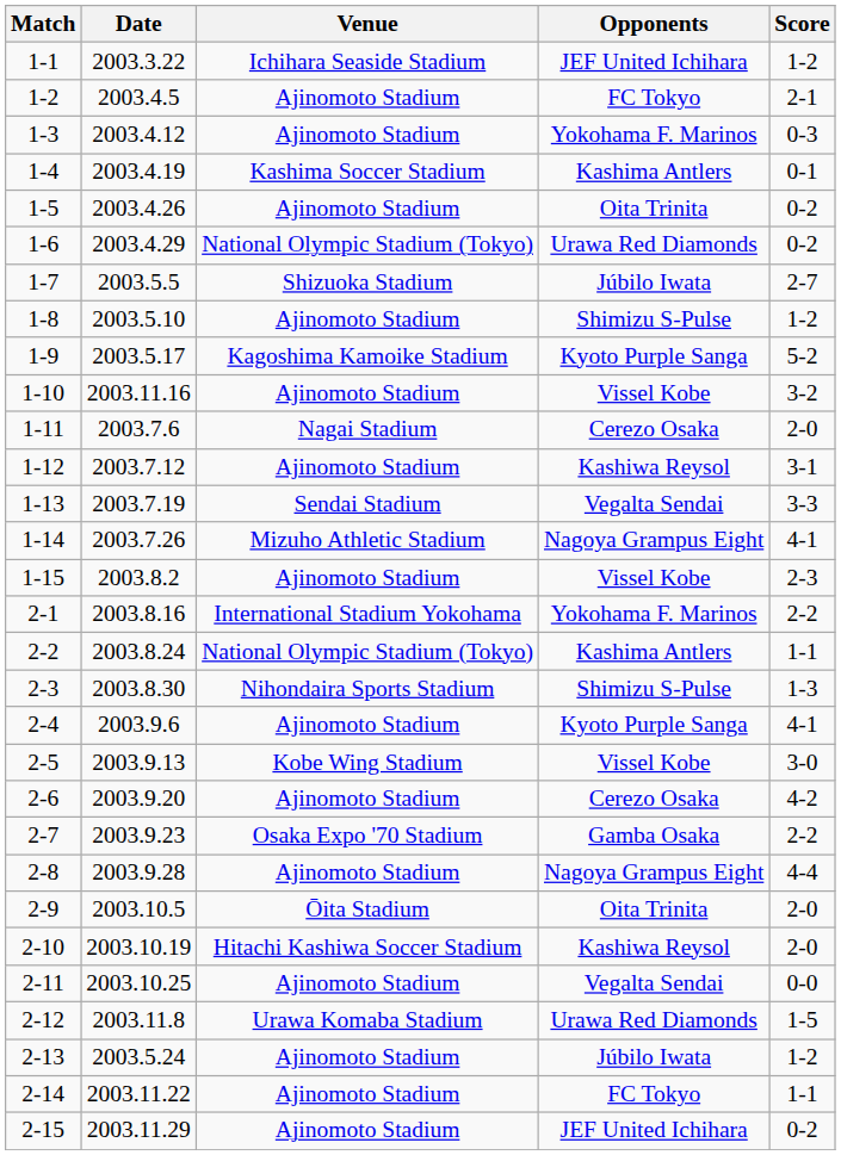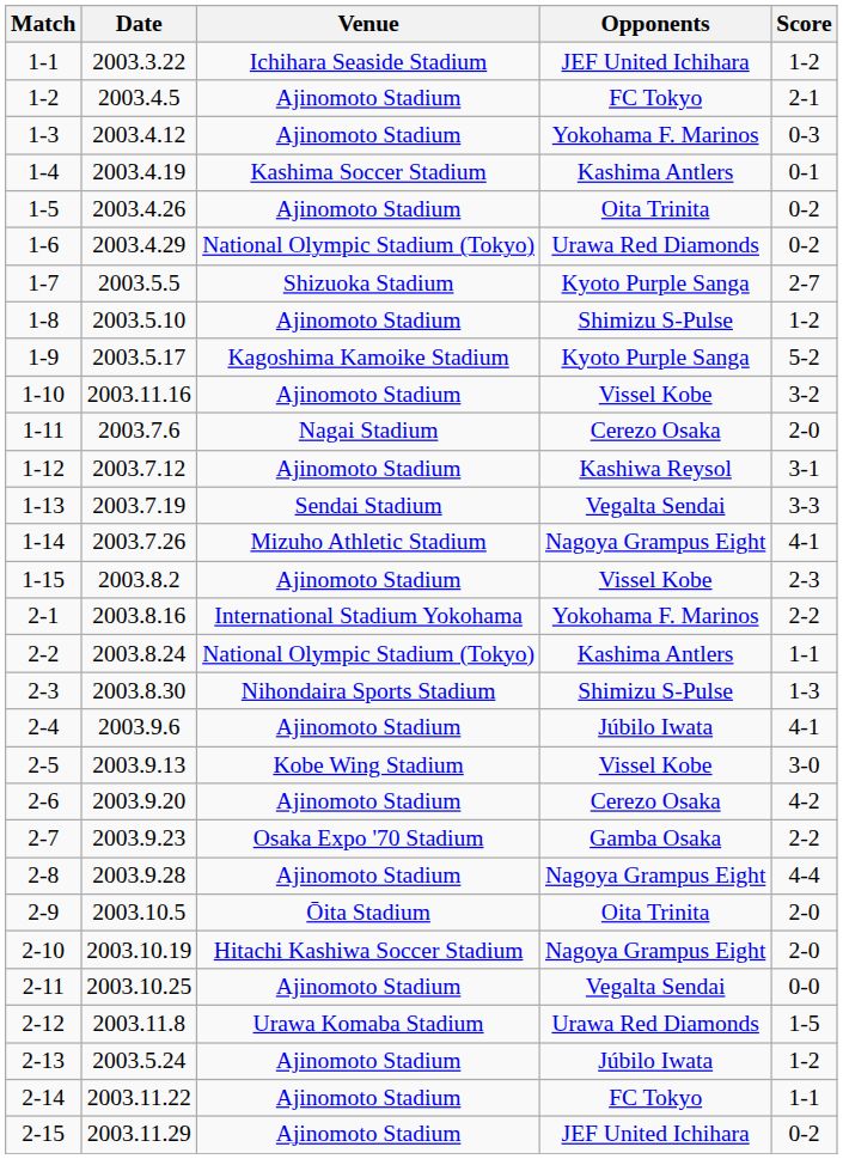 <table class="wikitable" style="text-align:center;">
 <tr>
 <th>Match</th>
 <th>Date</th>
 <th>Venue</th>
 <th>Opponents</th>
 <th>Score</th>
 </tr>
 <tr>
 <td>1-1</td>
 <td>2003.3.22</td>
 <td><a href='#'>Ichihara Seaside Stadium</a></td>
 <td><a href='#'>JEF United Ichihara</a></td>
 <td>1-2</td>
 </tr>
 <tr>
 <td>1-2</td>
 <td>2003.4.5</td>
 <td><a href='#'>Ajinomoto Stadium</a></td>
 <td><a href='#'>FC Tokyo</a></td>
 <td>2-1</td>
 </tr>
 <tr>
 <td>1-3</td>
 <td>2003.4.12</td>
 <td><a href='#'>Ajinomoto Stadium</a></td>
 <td><a href='#'>Yokohama F. Marinos</a></td>
 <td>0-3</td>
 </tr>
 <tr>
 <td>1-4</td>
 <td>2003.4.19</td>
 <td><a href='#'>Kashima Soccer Stadium</a></td>
 <td><a href='#'>Kashima Antlers</a></td>
 <td>0-1</td>
 </tr>
 <tr>
 <td>1-5</td>
 <td>2003.4.26</td>
 <td><a href='#'>Ajinomoto Stadium</a></td>
 <td><a href='#'>Oita Trinita</a></td>
 <td>0-2</td>
 </tr>
 <tr>
 <td>1-6</td>
 <td>2003.4.29</td>
 <td><a href='#'>National Olympic Stadium (Tokyo)</a></td>
 <td><a href='#'>Urawa Red Diamonds</a></td>
 <td>0-2</td>
 </tr>
 <tr>
 <td>1-7</td>
 <td>2003.5.5</td>
 <td><a href='#'>Shizuoka Stadium</a></td>
-<td><a href='#'>Júbilo Iwata</a></td>
+<td><a href='#'>Kyoto Purple Sanga</a></td>
 <td>2-7</td>
 </tr>
 <tr>
 <td>1-8</td>
 <td>2003.5.10</td>
 <td><a href='#'>Ajinomoto Stadium</a></td>
 <td><a href='#'>Shimizu S-Pulse</a></td>
 <td>1-2</td>
 </tr>
 <tr>
 <td>1-9</td>
 <td>2003.5.17</td>
 <td><a href='#'>Kagoshima Kamoike Stadium</a></td>
 <td><a href='#'>Kyoto Purple Sanga</a></td>
 <td>5-2</td>
 </tr>
 <tr>
 <td>1-10</td>
 <td>2003.11.16</td>
 <td><a href='#'>Ajinomoto Stadium</a></td>
 <td><a href='#'>Vissel Kobe</a></td>
 <td>3-2</td>
 </tr>
 <tr>
 <td>1-11</td>
 <td>2003.7.6</td>
 <td><a href='#'>Nagai Stadium</a></td>
 <td><a href='#'>Cerezo Osaka</a></td>
 <td>2-0</td>
 </tr>
 <tr>
 <td>1-12</td>
 <td>2003.7.12</td>
 <td><a href='#'>Ajinomoto Stadium</a></td>
 <td><a href='#'>Kashiwa Reysol</a></td>
 <td>3-1</td>
 </tr>
 <tr>
 <td>1-13</td>
 <td>2003.7.19</td>
 <td><a href='#'>Sendai Stadium</a></td>
 <td><a href='#'>Vegalta Sendai</a></td>
 <td>3-3</td>
 </tr>
 <tr>
 <td>1-14</td>
 <td>2003.7.26</td>
 <td><a href='#'>Mizuho Athletic Stadium</a></td>
 <td><a href='#'>Nagoya Grampus Eight</a></td>
 <td>4-1</td>
 </tr>
 <tr>
 <td>1-15</td>
 <td>2003.8.2</td>
 <td><a href='#'>Ajinomoto Stadium</a></td>
 <td><a href='#'>Vissel Kobe</a></td>
 <td>2-3</td>
 </tr>
 <tr>
 <td>2-1</td>
 <td>2003.8.16</td>
 <td><a href='#'>International Stadium Yokohama</a></td>
 <td><a href='#'>Yokohama F. Marinos</a></td>
 <td>2-2</td>
 </tr>
 <tr>
 <td>2-2</td>
 <td>2003.8.24</td>
 <td><a href='#'>National Olympic Stadium (Tokyo)</a></td>
 <td><a href='#'>Kashima Antlers</a></td>
 <td>1-1</td>
 </tr>
 <tr>
 <td>2-3</td>
 <td>2003.8.30</td>
 <td><a href='#'>Nihondaira Sports Stadium</a></td>
 <td><a href='#'>Shimizu S-Pulse</a></td>
 <td>1-3</td>
 </tr>
 <tr>
 <td>2-4</td>
 <td>2003.9.6</td>
 <td><a href='#'>Ajinomoto Stadium</a></td>
-<td><a href='#'>Kyoto Purple Sanga</a></td>
+<td><a href='#'>Júbilo Iwata</a></td>
 <td>4-1</td>
 </tr>
 <tr>
 <td>2-5</td>
 <td>2003.9.13</td>
 <td><a href='#'>Kobe Wing Stadium</a></td>
 <td><a href='#'>Vissel Kobe</a></td>
 <td>3-0</td>
 </tr>
 <tr>
 <td>2-6</td>
 <td>2003.9.20</td>
 <td><a href='#'>Ajinomoto Stadium</a></td>
 <td><a href='#'>Cerezo Osaka</a></td>
 <td>4-2</td>
 </tr>
 <tr>
 <td>2-7</td>
 <td>2003.9.23</td>
 <td><a href='#'>Osaka Expo '70 Stadium</a></td>
 <td><a href='#'>Gamba Osaka</a></td>
 <td>2-2</td>
 </tr>
 <tr>
 <td>2-8</td>
 <td>2003.9.28</td>
 <td><a href='#'>Ajinomoto Stadium</a></td>
 <td><a href='#'>Nagoya Grampus Eight</a></td>
 <td>4-4</td>
 </tr>
 <tr>
 <td>2-9</td>
 <td>2003.10.5</td>
 <td><a href='#'>Ōita Stadium</a></td>
 <td><a href='#'>Oita Trinita</a></td>
 <td>2-0</td>
 </tr>
 <tr>
 <td>2-10</td>
 <td>2003.10.19</td>
 <td><a href='#'>Hitachi Kashiwa Soccer Stadium</a></td>
-<td><a href='#'>Kashiwa Reysol</a></td>
+<td><a href='#'>Nagoya Grampus Eight</a></td>
 <td>2-0</td>
 </tr>
 <tr>
 <td>2-11</td>
 <td>2003.10.25</td>
 <td><a href='#'>Ajinomoto Stadium</a></td>
 <td><a href='#'>Vegalta Sendai</a></td>
 <td>0-0</td>
 </tr>
 <tr>
 <td>2-12</td>
 <td>2003.11.8</td>
 <td><a href='#'>Urawa Komaba Stadium</a></td>
 <td><a href='#'>Urawa Red Diamonds</a></td>
 <td>1-5</td>
 </tr>
 <tr>
 <td>2-13</td>
 <td>2003.5.24</td>
 <td><a href='#'>Ajinomoto Stadium</a></td>
 <td><a href='#'>Júbilo Iwata</a></td>
 <td>1-2</td>
 </tr>
 <tr>
 <td>2-14</td>
 <td>2003.11.22</td>
 <td><a href='#'>Ajinomoto Stadium</a></td>
 <td><a href='#'>FC Tokyo</a></td>
 <td>1-1</td>
 </tr>
 <tr>
 <td>2-15</td>
 <td>2003.11.29</td>
 <td><a href='#'>Ajinomoto Stadium</a></td>
 <td><a href='#'>JEF United Ichihara</a></td>
 <td>0-2</td>
 </tr>
 </table>
